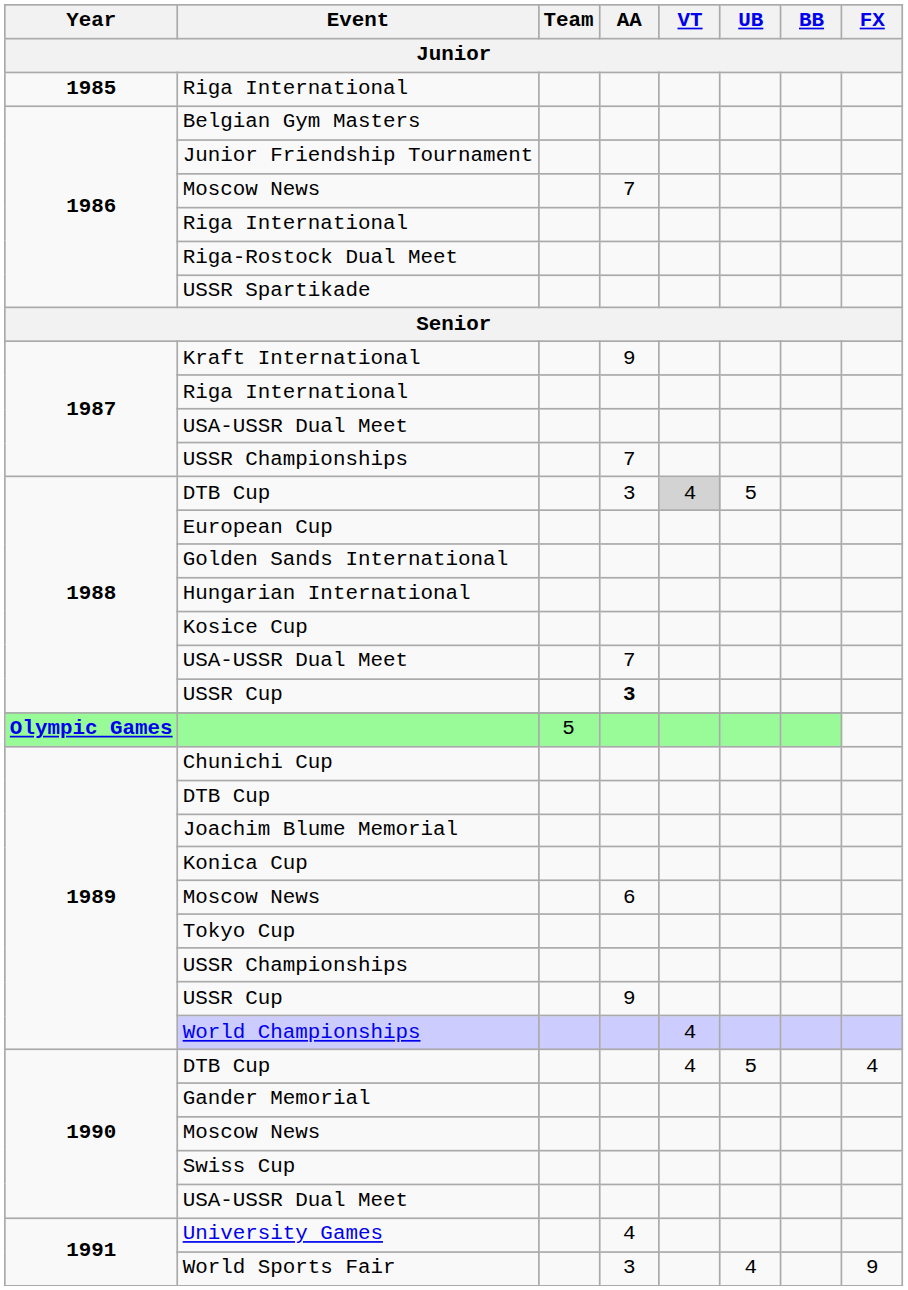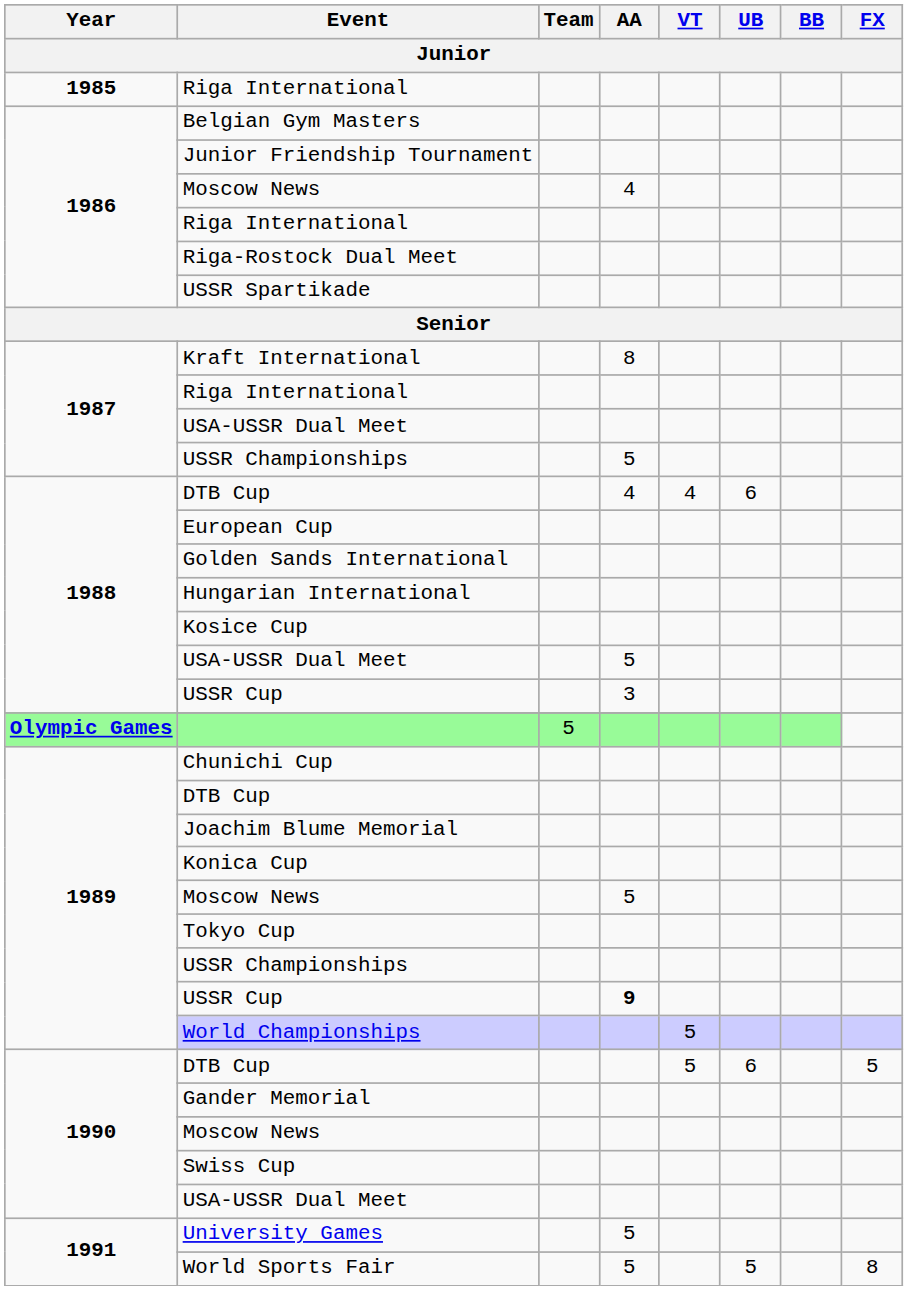 <table class="wikitable" style="text-align:center; font-size:95%;">
 <tr>
 <th align=center>Year</th>
 <th align=center>Event</th>
 <th style="width:30px;">Team</th>
 <th style="width:30px;">AA</th>
 <th style="width:30px;"><a href='#'>VT</a></th>
 <th style="width:30px;"><a href='#'>UB</a></th>
 <th style="width:30px;"><a href='#'>BB</a></th>
 <th style="width:30px;"><a href='#'>FX</a></th>
 </tr>
 <tr>
 <th colspan="8"><strong>Junior</strong></th>
 </tr>
 <tr>
 <td rowspan="1"><strong>1985</strong></td>
 <td align=left>Riga International</td>
 <td></td>
 <td></td>
 <td></td>
 <td></td>
 <td></td>
 <td></td>
 </tr>
 <tr>
 <td rowspan="6"><strong>1986</strong></td>
 <td align=left>Belgian Gym Masters</td>
 <td></td>
 <td></td>
 <td></td>
 <td></td>
 <td></td>
 <td></td>
 </tr>
 <tr>
 <td align=left>Junior Friendship Tournament</td>
 <td></td>
 <td></td>
 <td></td>
 <td></td>
 <td></td>
 <td></td>
 </tr>
 <tr>
 <td align=left>Moscow News</td>
 <td></td>
-<td>7</td>
+<td>4</td>
 <td></td>
 <td></td>
 <td></td>
 <td></td>
 </tr>
 <tr>
 <td align=left>Riga International</td>
 <td></td>
 <td></td>
 <td></td>
 <td></td>
 <td></td>
 <td></td>
 </tr>
 <tr>
 <td align=left>Riga-Rostock Dual Meet</td>
 <td></td>
 <td></td>
 <td></td>
 <td></td>
 <td></td>
 <td></td>
 </tr>
 <tr>
 <td align=left>USSR Spartikade</td>
 <td></td>
 <td></td>
 <td></td>
 <td></td>
 <td></td>
 <td></td>
 </tr>
 <tr>
 <th colspan="8"><strong>Senior</strong></th>
 </tr>
 <tr>
 <td rowspan="4"><strong>1987</strong></td>
 <td align=left>Kraft International</td>
 <td></td>
-<td>9</td>
+<td>8</td>
 <td></td>
 <td></td>
 <td></td>
 <td></td>
 </tr>
 <tr>
 <td align=left>Riga International</td>
 <td></td>
 <td></td>
 <td></td>
 <td></td>
 <td></td>
 <td></td>
 </tr>
 <tr>
 <td align=left>USA-USSR Dual Meet</td>
 <td></td>
 <td></td>
 <td></td>
 <td></td>
 <td></td>
 <td></td>
 </tr>
 <tr>
 <td align=left>USSR Championships</td>
 <td></td>
-<td>7</td>
+<td>5</td>
 <td></td>
 <td></td>
 <td></td>
 <td></td>
 </tr>
 <tr>
 <td rowspan="8"><strong>1988</strong></td>
 <td align=left>DTB Cup</td>
 <td></td>
-<td>3</td>
-<td style="background: lightgrey;">4</td>
-<td>5</td>
+<td>4</td>
+<td>4</td>
+<td>6</td>
 <td></td>
 <td></td>
 </tr>
 <tr>
 <td align=left>European Cup</td>
 <td></td>
 <td></td>
 <td></td>
 <td></td>
 <td></td>
 <td></td>
 </tr>
 <tr>
 <td align=left>Golden Sands International</td>
 <td></td>
 <td></td>
 <td></td>
 <td></td>
 <td></td>
 <td></td>
 </tr>
 <tr>
 <td align=left>Hungarian International</td>
 <td></td>
 <td></td>
 <td></td>
 <td></td>
 <td></td>
 <td></td>
 </tr>
 <tr>
 <td align=left>Kosice Cup</td>
 <td></td>
 <td></td>
 <td></td>
 <td></td>
 <td></td>
 <td></td>
 </tr>
 <tr>
 <td align=left>USA-USSR Dual Meet</td>
 <td></td>
-<td>7</td>
+<td>5</td>
 <td></td>
 <td></td>
 <td></td>
 <td></td>
 </tr>
 <tr>
 <td align=left>USSR Cup</td>
 <td></td>
-<td><strong>3</strong></td>
+<td>3</td>
 <td></td>
 <td></td>
 <td></td>
 <td></td>
 </tr>
 <tr>
 </tr>
 <tr bgcolor=98FB98>
 <td align=left><strong><a href='#'>Olympic Games</a></strong></td>
 <td></td>
 <td>5</td>
 <td></td>
 <td></td>
 <td></td>
 <td></td>
 </tr>
 <tr>
 <td rowspan="9"><strong>1989</strong></td>
 <td align=left>Chunichi Cup</td>
 <td></td>
 <td></td>
 <td></td>
 <td></td>
 <td></td>
 <td></td>
 </tr>
 <tr>
 <td align=left>DTB Cup</td>
 <td></td>
 <td></td>
 <td></td>
 <td></td>
 <td></td>
 <td></td>
 </tr>
 <tr>
 <td align=left>Joachim Blume Memorial</td>
 <td></td>
 <td></td>
 <td></td>
 <td></td>
 <td></td>
 <td></td>
 </tr>
 <tr>
 <td align=left>Konica Cup</td>
 <td></td>
 <td></td>
 <td></td>
 <td></td>
 <td></td>
 <td></td>
 </tr>
 <tr>
 <td align=left>Moscow News</td>
 <td></td>
-<td>6</td>
+<td>5</td>
 <td></td>
 <td></td>
 <td></td>
 <td></td>
 </tr>
 <tr>
 <td align=left>Tokyo Cup</td>
 <td></td>
 <td></td>
 <td></td>
 <td></td>
 <td></td>
 <td></td>
 </tr>
 <tr>
 <td align=left>USSR Championships</td>
 <td></td>
 <td></td>
 <td></td>
 <td></td>
 <td></td>
 <td></td>
 </tr>
 <tr>
 <td align=left>USSR Cup</td>
 <td></td>
-<td>9</td>
+<td><strong>9</strong></td>
 <td></td>
 <td></td>
 <td></td>
 <td></td>
 </tr>
 <tr bgcolor=#CCCCFF>
 <td align=left><a href='#'>World Championships</a></td>
 <td></td>
 <td></td>
-<td>4</td>
+<td>5</td>
 <td></td>
 <td></td>
 <td></td>
 </tr>
 <tr>
 <td rowspan="5"><strong>1990</strong></td>
 <td align=left>DTB Cup</td>
 <td></td>
 <td></td>
-<td>4</td>
 <td>5</td>
+<td>6</td>
 <td></td>
-<td>4</td>
+<td>5</td>
 </tr>
 <tr>
 <td align=left>Gander Memorial</td>
 <td></td>
 <td></td>
 <td></td>
 <td></td>
 <td></td>
 <td></td>
 </tr>
 <tr>
 <td align=left>Moscow News</td>
 <td></td>
 <td></td>
 <td></td>
 <td></td>
 <td></td>
 <td></td>
 </tr>
 <tr>
 <td align=left>Swiss Cup</td>
 <td></td>
 <td></td>
 <td></td>
 <td></td>
 <td></td>
 <td></td>
 </tr>
 <tr>
 <td align=left>USA-USSR Dual Meet</td>
 <td></td>
 <td></td>
 <td></td>
 <td></td>
 <td></td>
 <td></td>
 </tr>
 <tr>
 <td rowspan="2"><strong>1991</strong></td>
 <td align=left><a href='#'>University Games</a></td>
 <td></td>
-<td>4</td>
+<td>5</td>
 <td></td>
 <td></td>
 <td></td>
 <td></td>
 </tr>
 <tr>
 <td align=left>World Sports Fair</td>
 <td></td>
-<td>3</td>
+<td>5</td>
 <td></td>
-<td>4</td>
+<td>5</td>
 <td></td>
-<td>9</td>
+<td>8</td>
 </tr>
 </table>
